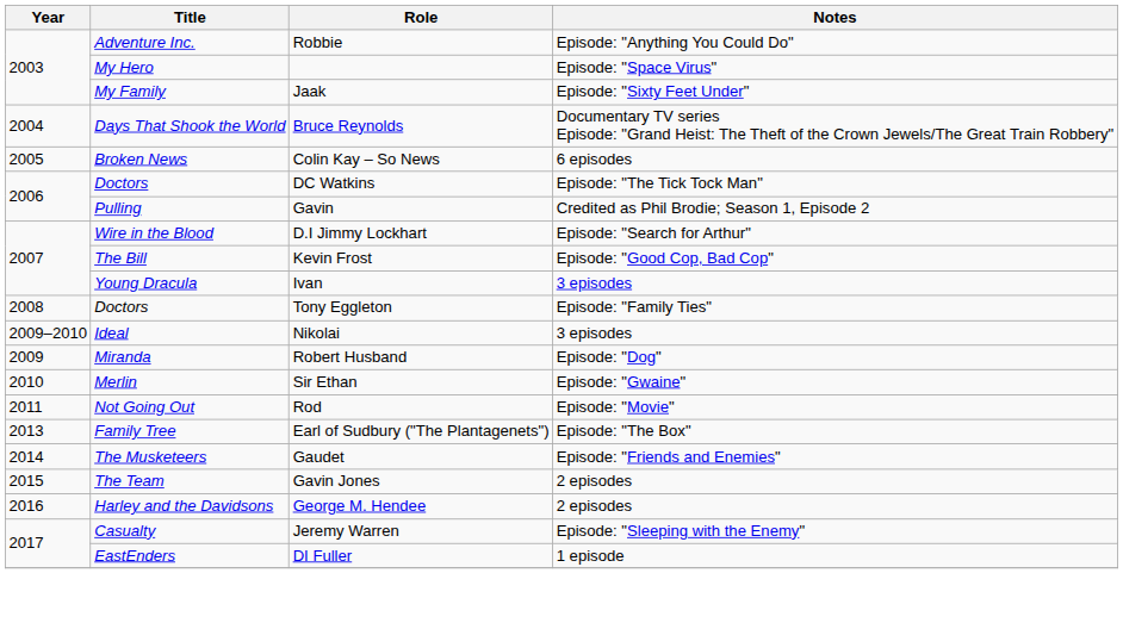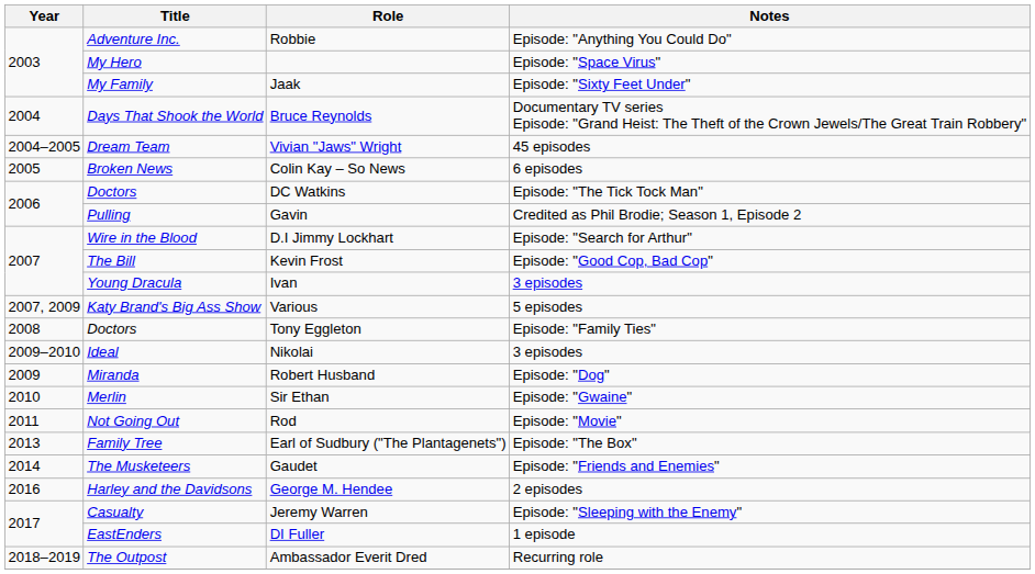 <table class="wikitable">
 <tr>
 <th>Year</th>
 <th>Title</th>
 <th>Role</th>
 <th>Notes</th>
 </tr>
 <tr>
 <td rowspan="3">2003</td>
 <td><em><a href='#'>Adventure Inc.</a></em></td>
 <td>Robbie</td>
 <td>Episode: "Anything You Could Do"</td>
 </tr>
 <tr>
 <td><em><a href='#'>My Hero</a></em></td>
 <td></td>
 <td>Episode: "<a href='#'>Space Virus</a>"</td>
 </tr>
 <tr>
 <td><em><a href='#'>My Family</a></em></td>
 <td>Jaak</td>
 <td>Episode: "<a href='#'>Sixty Feet Under</a>"</td>
 </tr>
 <tr>
 <td>2004</td>
 <td><em><a href='#'>Days That Shook the World</a></em></td>
 <td><a href='#'>Bruce Reynolds</a></td>
 <td>Documentary TV series<br>Episode: "Grand Heist: The Theft of the Crown Jewels/The Great Train Robbery"</td>
+</tr>
+<tr>
+<td>2004–2005</td>
+<td><em><a href='#'>Dream Team</a></em></td>
+<td><a href='#'>Vivian "Jaws" Wright</a></td>
+<td>45 episodes</td>
 </tr>
 <tr>
 <td>2005</td>
 <td><em><a href='#'>Broken News</a></em></td>
 <td>Colin Kay – So News</td>
 <td>6 episodes</td>
 </tr>
 <tr>
 <td rowspan="2">2006</td>
 <td><em><a href='#'>Doctors</a></em></td>
 <td>DC Watkins</td>
 <td>Episode: "The Tick Tock Man"</td>
 </tr>
 <tr>
 <td><em><a href='#'>Pulling</a></em></td>
 <td>Gavin</td>
 <td>Credited as Phil Brodie; Season 1, Episode 2</td>
 </tr>
 <tr>
 <td rowspan="3">2007</td>
 <td><em><a href='#'>Wire in the Blood</a></em></td>
 <td>D.I Jimmy Lockhart</td>
 <td>Episode: "Search for Arthur"</td>
 </tr>
 <tr>
 <td><em><a href='#'>The Bill</a></em></td>
 <td>Kevin Frost</td>
 <td>Episode: "<a href='#'>Good Cop, Bad Cop</a>"</td>
 </tr>
 <tr>
 <td><em><a href='#'>Young Dracula</a></em></td>
 <td>Ivan</td>
 <td><a href='#'>3 episodes</a></td>
+</tr>
+<tr>
+<td>2007, 2009</td>
+<td><em><a href='#'>Katy Brand's Big Ass Show</a></em></td>
+<td>Various</td>
+<td>5 episodes</td>
 </tr>
 <tr>
 <td>2008</td>
 <td><em>Doctors</em></td>
 <td>Tony Eggleton</td>
 <td>Episode: "Family Ties"</td>
 </tr>
 <tr>
 <td>2009–2010</td>
 <td><em><a href='#'>Ideal</a></em></td>
 <td>Nikolai</td>
 <td>3 episodes</td>
 </tr>
 <tr>
 <td>2009</td>
 <td><em><a href='#'>Miranda</a></em></td>
 <td>Robert Husband</td>
 <td>Episode: "<a href='#'>Dog</a>"</td>
 </tr>
 <tr>
 <td>2010</td>
 <td><em><a href='#'>Merlin</a></em></td>
 <td>Sir Ethan</td>
 <td>Episode: "<a href='#'>Gwaine</a>"</td>
 </tr>
 <tr>
 <td>2011</td>
 <td><em><a href='#'>Not Going Out</a></em></td>
 <td>Rod</td>
 <td>Episode: "<a href='#'>Movie</a>"</td>
 </tr>
 <tr>
 <td>2013</td>
 <td><em><a href='#'>Family Tree</a></em></td>
 <td>Earl of Sudbury ("The Plantagenets")</td>
 <td>Episode: "The Box"</td>
 </tr>
 <tr>
 <td>2014</td>
 <td><em><a href='#'>The Musketeers</a></em></td>
 <td>Gaudet</td>
 <td>Episode: "<a href='#'>Friends and Enemies</a>"</td>
 </tr>
 <tr>
-<td>2015</td>
-<td><em><a href='#'>The Team</a></em></td>
-<td>Gavin Jones</td>
-<td>2 episodes</td>
-</tr>
-<tr>
 <td>2016</td>
 <td><em><a href='#'>Harley and the Davidsons</a></em></td>
 <td><a href='#'>George M. Hendee</a></td>
 <td>2 episodes</td>
 </tr>
 <tr>
 <td rowspan="2">2017</td>
 <td><em><a href='#'>Casualty</a></em></td>
 <td>Jeremy Warren</td>
 <td>Episode: "<a href='#'>Sleeping with the Enemy</a>"</td>
 </tr>
 <tr>
 <td><em><a href='#'>EastEnders</a></em></td>
 <td><a href='#'>DI Fuller</a></td>
 <td>1 episode</td>
 </tr>
 <tr>
+<td>2018–2019</td>
+<td><em><a href='#'>The Outpost</a></em></td>
+<td>Ambassador Everit Dred</td>
+<td>Recurring role</td>
+</tr>
+<tr>
 </tr>
 </table>
